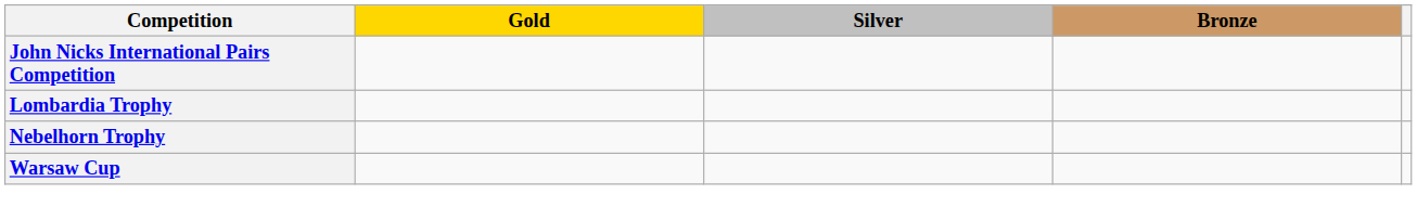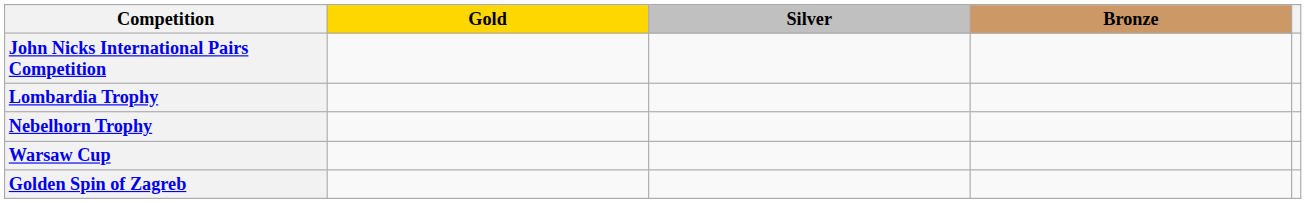 <table class="wikitable unsortable" style="text-align:left; width:90%">
 <tr>
 <th scope="col" style="text-align:center; width:25%">Competition</th>
 <td scope="col" style="text-align:center; width:25%; background:gold"><strong>Gold</strong></td>
 <td scope="col" style="text-align:center; width:25%; background:silver"><strong>Silver</strong></td>
 <td scope="col" style="text-align:center; width:25%; background:#c96"><strong>Bronze</strong></td>
 <th scope="col" style="text-align:center"></th>
 </tr>
 <tr>
 <th scope="row" style="text-align:left"> <a href='#'>John Nicks International Pairs Competition</a></th>
 <td></td>
 <td></td>
 <td></td>
 <td></td>
 </tr>
 <tr>
 <th scope="row" style="text-align:left"> <a href='#'>Lombardia Trophy</a></th>
 <td></td>
 <td></td>
 <td></td>
 <td></td>
 </tr>
 <tr>
 <th scope="row" style="text-align:left"> <a href='#'>Nebelhorn Trophy</a></th>
 <td></td>
 <td></td>
 <td></td>
 <td></td>
 </tr>
 <tr>
 <th scope="row" style="text-align:left"> <a href='#'>Warsaw Cup</a></th>
 <td></td>
 <td></td>
 <td></td>
 <td></td>
 </tr>
+<tr>
+<th scope="row" style="text-align:left"> <a href='#'>Golden Spin of Zagreb</a></th>
+<td></td>
+<td></td>
+<td></td>
+<td></td>
+</tr>
 </table>
